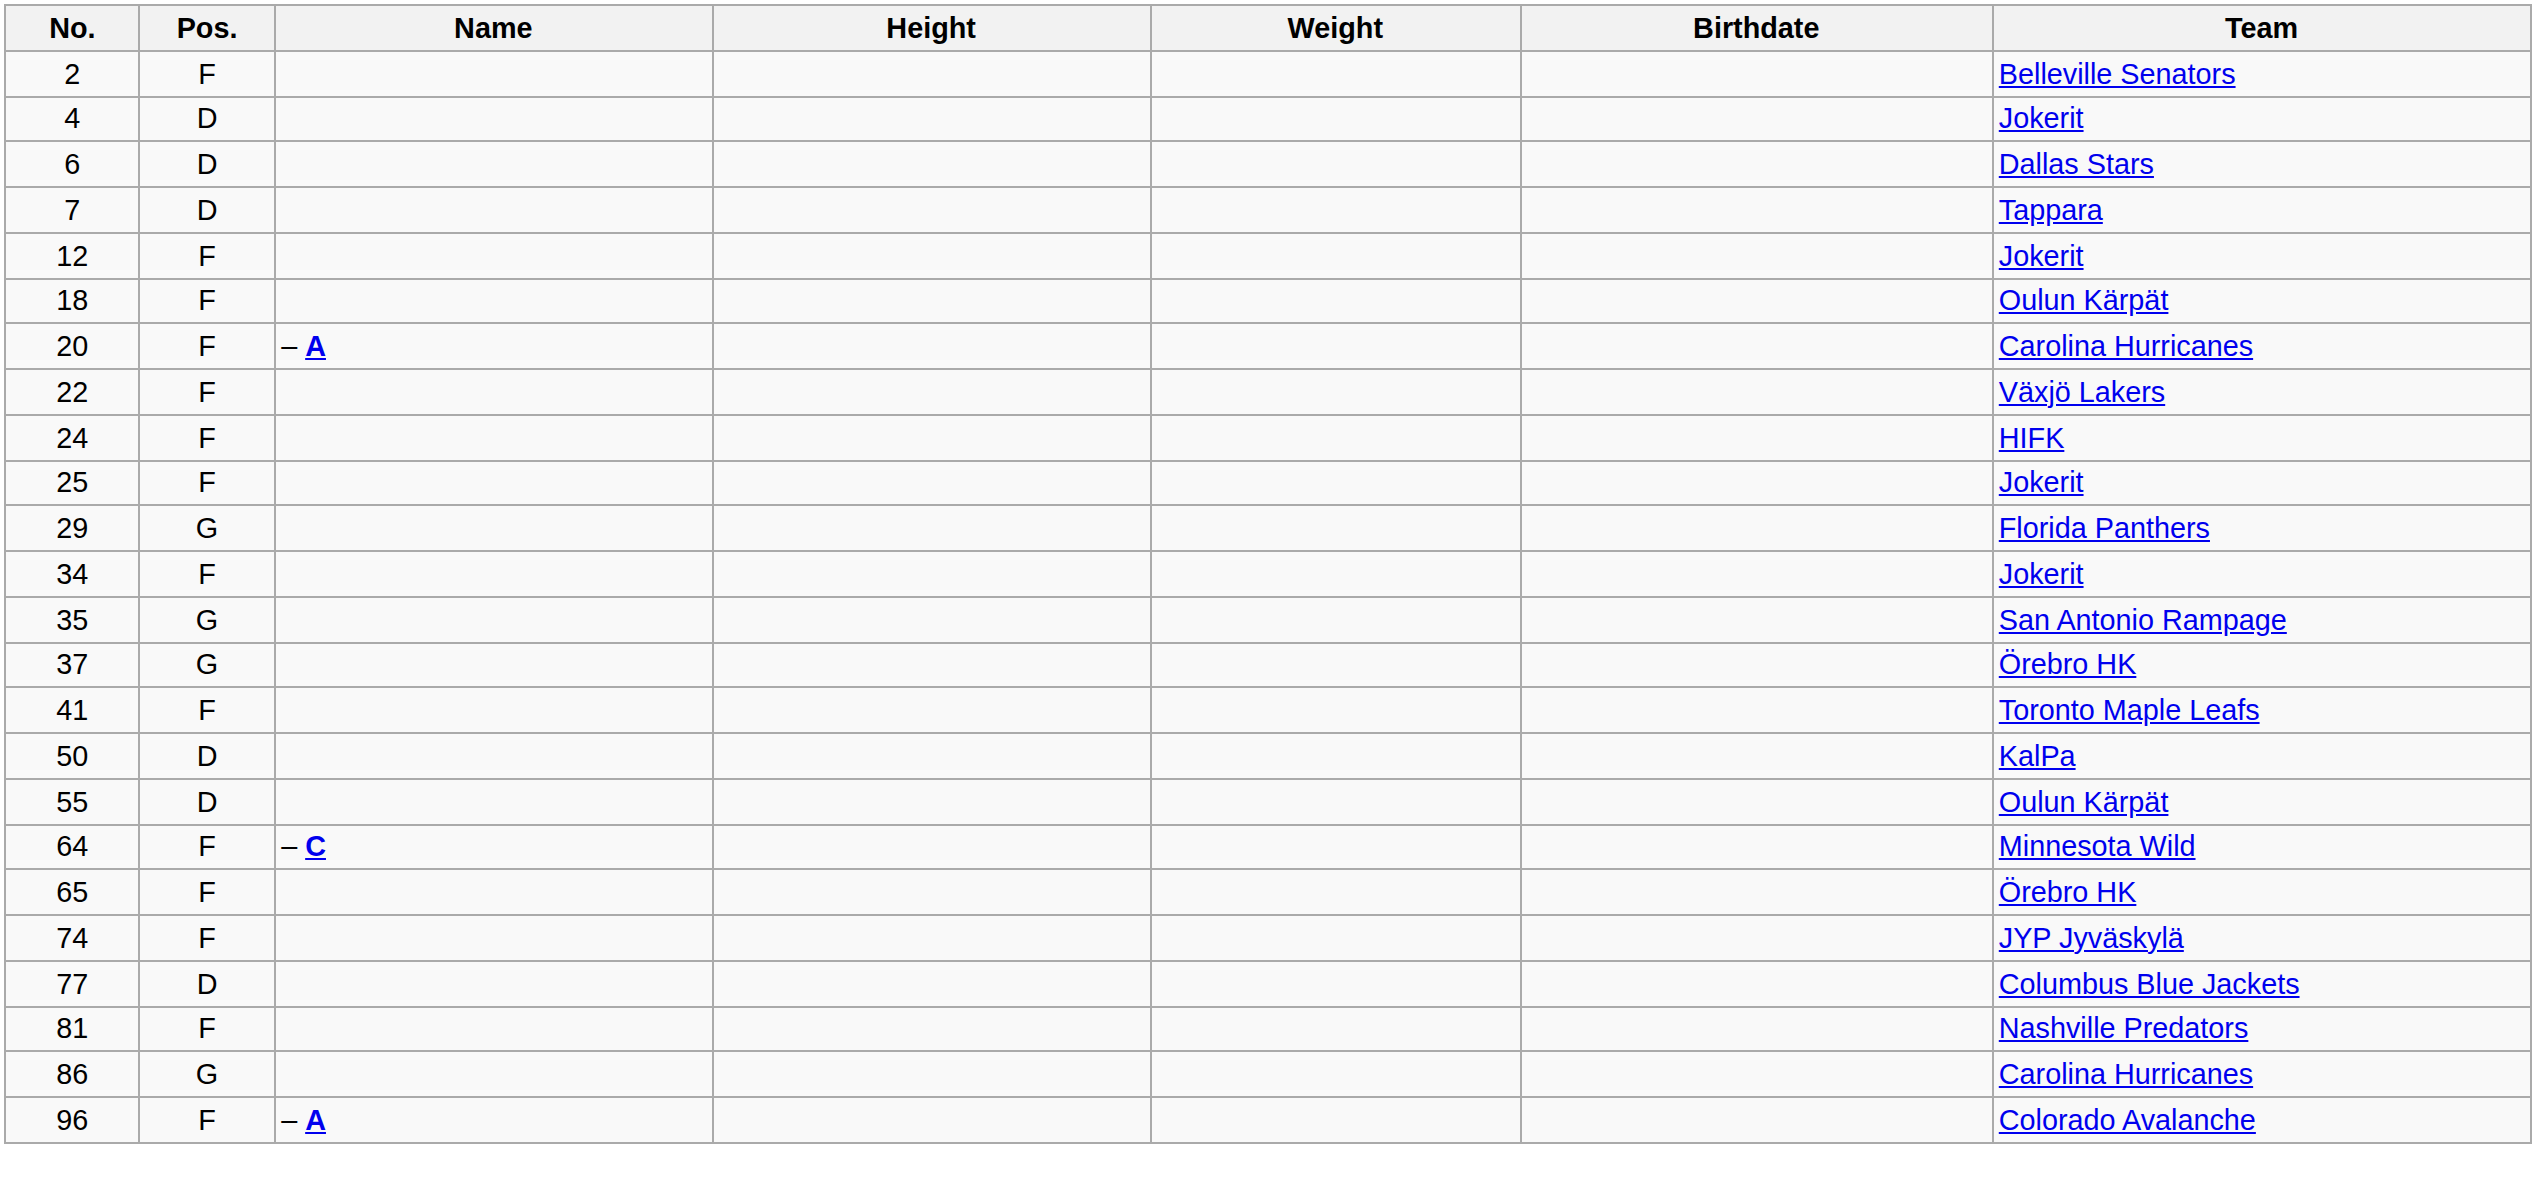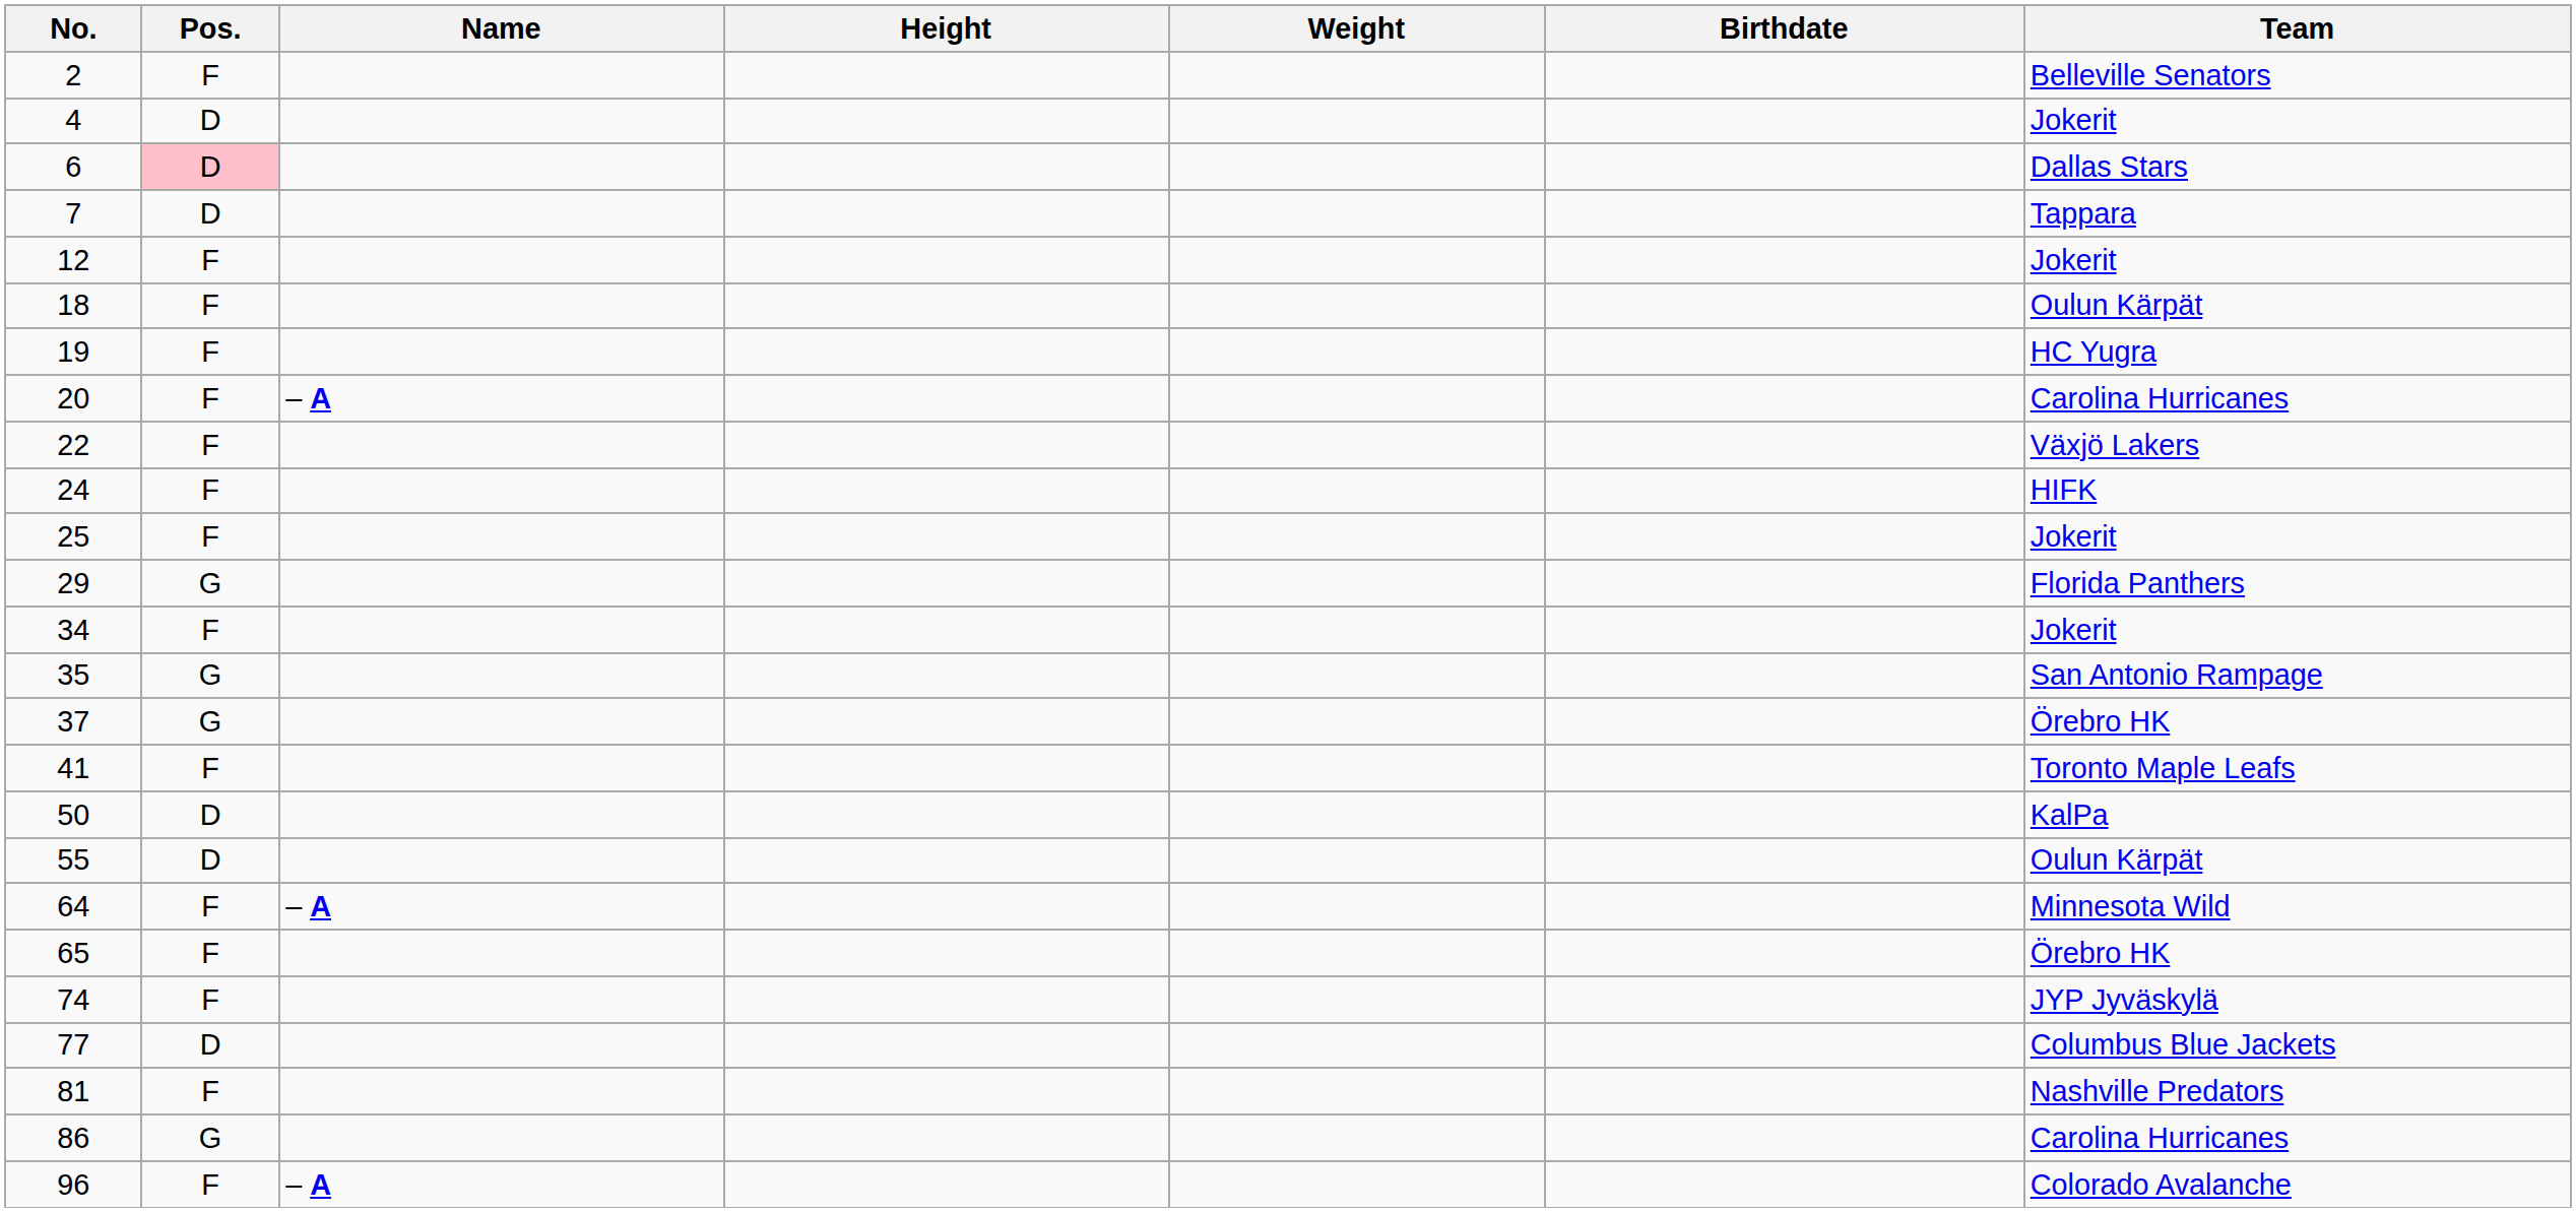 <table width="100%" class="wikitable sortable" style="font-size: 90%; text-align: center;">
 <tr>
 <th style="width:  4%;">No.</th>
 <th style="width:  4%;">Pos.</th>
 <th style="width: 13%;">Name</th>
 <th style="width: 13%;">Height</th>
 <th style="width: 11%;">Weight</th>
 <th style="width: 14%;">Birthdate</th>
 <th style="width: 16%;">Team</th>
 </tr>
 <tr>
 <td>2</td>
 <td>F</td>
 <td align=left></td>
 <td></td>
 <td></td>
 <td></td>
 <td style="text-align:left;"> <a href='#'>Belleville Senators</a></td>
 </tr>
 <tr>
 <td>4</td>
 <td>D</td>
 <td align=left></td>
 <td></td>
 <td></td>
 <td></td>
 <td style="text-align:left;"> <a href='#'>Jokerit</a></td>
 </tr>
 <tr>
 <td>6</td>
-<td>D</td>
+<td style="background: pink;">D</td>
 <td align=left></td>
 <td></td>
 <td></td>
 <td></td>
 <td style="text-align:left;"> <a href='#'>Dallas Stars</a></td>
 </tr>
 <tr>
 <td>7</td>
 <td>D</td>
 <td align=left></td>
 <td></td>
 <td></td>
 <td></td>
 <td style="text-align:left;"> <a href='#'>Tappara</a></td>
 </tr>
 <tr>
 <td>12</td>
 <td>F</td>
 <td align=left></td>
 <td></td>
 <td></td>
 <td></td>
 <td style="text-align:left;"> <a href='#'>Jokerit</a></td>
 </tr>
 <tr>
 <td>18</td>
 <td>F</td>
 <td align=left></td>
 <td></td>
 <td></td>
 <td></td>
 <td style="text-align:left;"> <a href='#'>Oulun Kärpät</a></td>
+</tr>
+<tr>
+<td>19</td>
+<td>F</td>
+<td align=left></td>
+<td></td>
+<td></td>
+<td></td>
+<td style="text-align:left;"> <a href='#'>HC Yugra</a></td>
 </tr>
 <tr>
 <td>20</td>
 <td>F</td>
 <td align=left> – <strong><a href='#'>A</a></strong></td>
 <td></td>
 <td></td>
 <td></td>
 <td style="text-align:left;"> <a href='#'>Carolina Hurricanes</a></td>
 </tr>
 <tr>
 <td>22</td>
 <td>F</td>
 <td align=left></td>
 <td></td>
 <td></td>
 <td></td>
 <td style="text-align:left;"> <a href='#'>Växjö Lakers</a></td>
 </tr>
 <tr>
 <td>24</td>
 <td>F</td>
 <td align=left></td>
 <td></td>
 <td></td>
 <td></td>
 <td style="text-align:left;"> <a href='#'>HIFK</a></td>
 </tr>
 <tr>
 <td>25</td>
 <td>F</td>
 <td align=left></td>
 <td></td>
 <td></td>
 <td></td>
 <td style="text-align:left;"> <a href='#'>Jokerit</a></td>
 </tr>
 <tr>
 <td>29</td>
 <td>G</td>
 <td align=left></td>
 <td></td>
 <td></td>
 <td></td>
 <td style="text-align:left;"> <a href='#'>Florida Panthers</a></td>
 </tr>
 <tr>
 <td>34</td>
 <td>F</td>
 <td align=left></td>
 <td></td>
 <td></td>
 <td></td>
 <td style="text-align:left;"> <a href='#'>Jokerit</a></td>
 </tr>
 <tr>
 <td>35</td>
 <td>G</td>
 <td align=left></td>
 <td></td>
 <td></td>
 <td></td>
 <td style="text-align:left;"> <a href='#'>San Antonio Rampage</a></td>
 </tr>
 <tr>
 <td>37</td>
 <td>G</td>
 <td align=left></td>
 <td></td>
 <td></td>
 <td></td>
 <td style="text-align:left;"> <a href='#'>Örebro HK</a></td>
 </tr>
 <tr>
 <td>41</td>
 <td>F</td>
 <td align=left></td>
 <td></td>
 <td></td>
 <td></td>
 <td style="text-align:left;"> <a href='#'>Toronto Maple Leafs</a></td>
 </tr>
 <tr>
 <td>50</td>
 <td>D</td>
 <td align=left></td>
 <td></td>
 <td></td>
 <td></td>
 <td style="text-align:left;"> <a href='#'>KalPa</a></td>
 </tr>
 <tr>
 <td>55</td>
 <td>D</td>
 <td align=left></td>
 <td></td>
 <td></td>
 <td></td>
 <td style="text-align:left;"> <a href='#'>Oulun Kärpät</a></td>
 </tr>
 <tr>
 <td>64</td>
 <td>F</td>
-<td align=left> – <strong><a href='#'>C</a></strong></td>
+<td align=left> – <strong><a href='#'>A</a></strong></td>
 <td></td>
 <td></td>
 <td></td>
 <td style="text-align:left;"> <a href='#'>Minnesota Wild</a></td>
 </tr>
 <tr>
 <td>65</td>
 <td>F</td>
 <td align=left></td>
 <td></td>
 <td></td>
 <td></td>
 <td style="text-align:left;"> <a href='#'>Örebro HK</a></td>
 </tr>
 <tr>
 <td>74</td>
 <td>F</td>
 <td align=left></td>
 <td></td>
 <td></td>
 <td></td>
 <td style="text-align:left;"> <a href='#'>JYP Jyväskylä</a></td>
 </tr>
 <tr>
 <td>77</td>
 <td>D</td>
 <td align=left></td>
 <td></td>
 <td></td>
 <td></td>
 <td style="text-align:left;"> <a href='#'>Columbus Blue Jackets</a></td>
 </tr>
 <tr>
 <td>81</td>
 <td>F</td>
 <td align=left></td>
 <td></td>
 <td></td>
 <td></td>
 <td style="text-align:left;"> <a href='#'>Nashville Predators</a></td>
 </tr>
 <tr>
 <td>86</td>
 <td>G</td>
 <td align=left></td>
 <td></td>
 <td></td>
 <td></td>
 <td style="text-align:left;"> <a href='#'>Carolina Hurricanes</a></td>
 </tr>
 <tr>
 <td>96</td>
 <td>F</td>
 <td align=left> – <strong><a href='#'>A</a></strong></td>
 <td></td>
 <td></td>
 <td></td>
 <td style="text-align:left;"> <a href='#'>Colorado Avalanche</a></td>
 </tr>
 </table>
